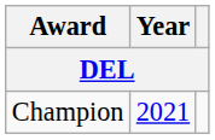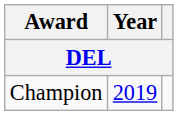 <table class="wikitable">
 <tr>
 <th>Award</th>
 <th>Year</th>
 <th></th>
 </tr>
 <tr>
 <th colspan="3"><a href='#'>DEL</a></th>
 </tr>
 <tr>
 <td>Champion</td>
-<td><a href='#'>2021</a></td>
+<td><a href='#'>2019</a></td>
 <td></td>
 </tr>
 </table>
